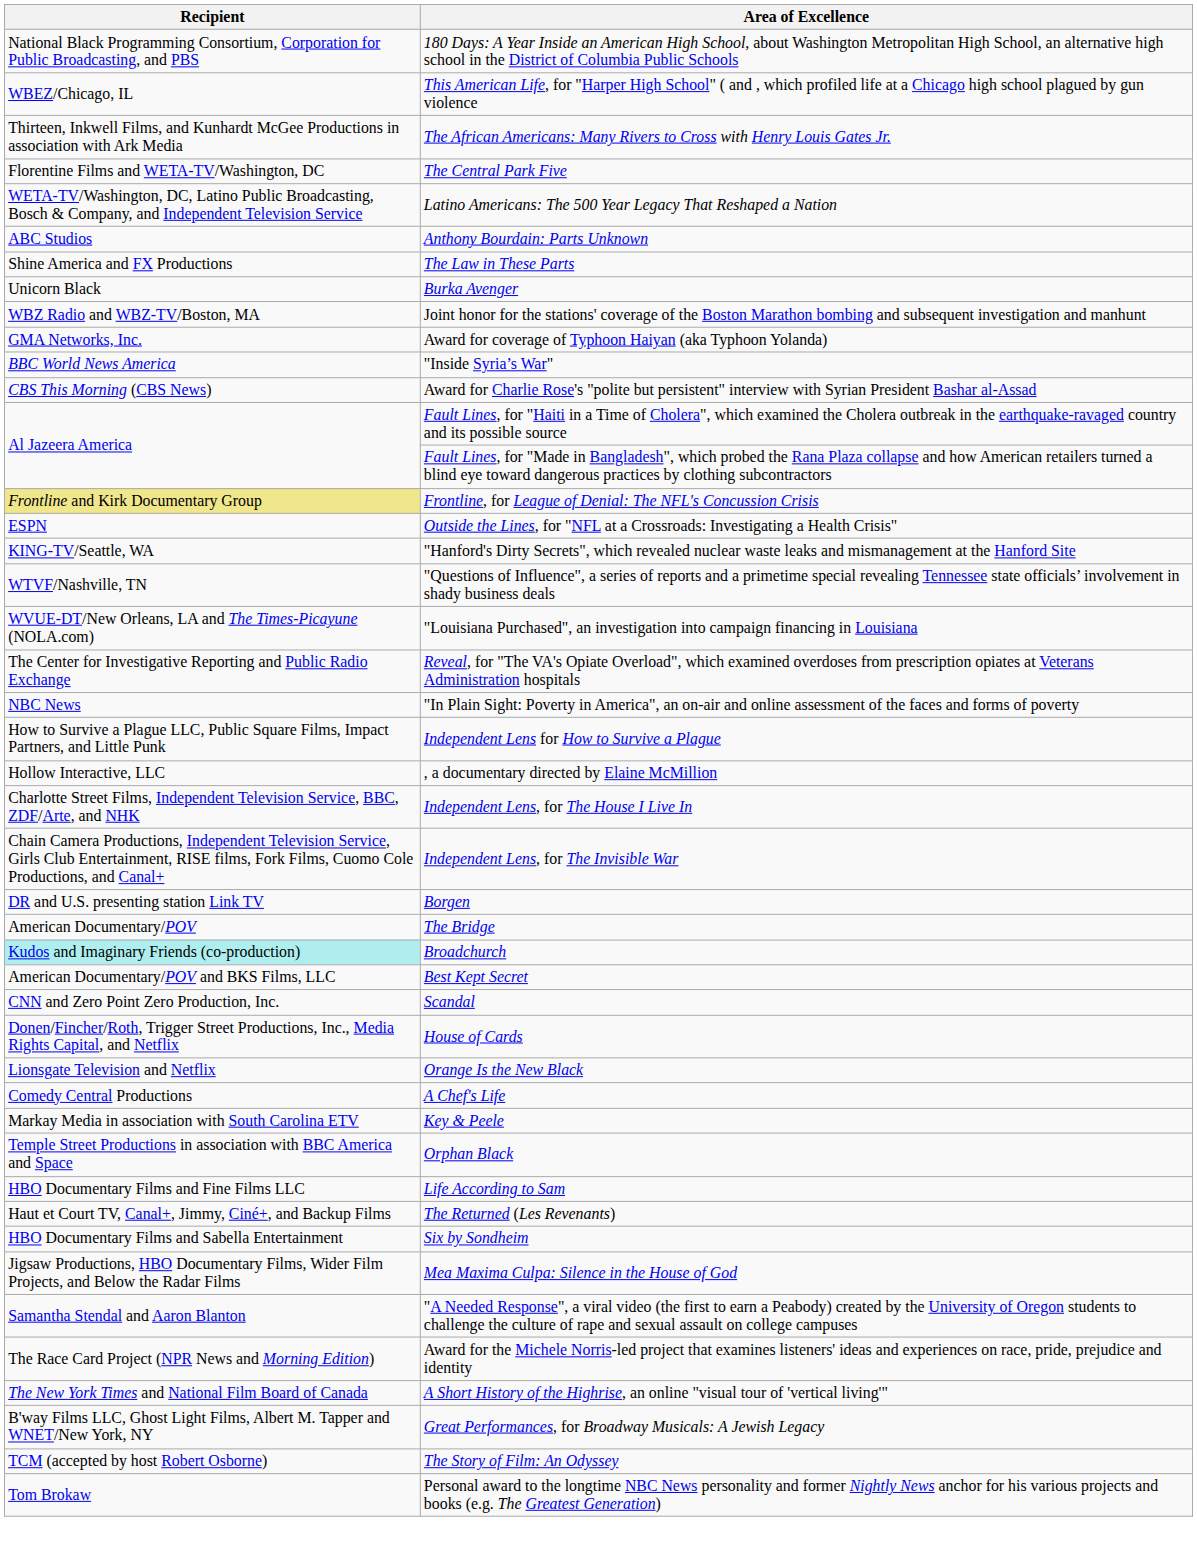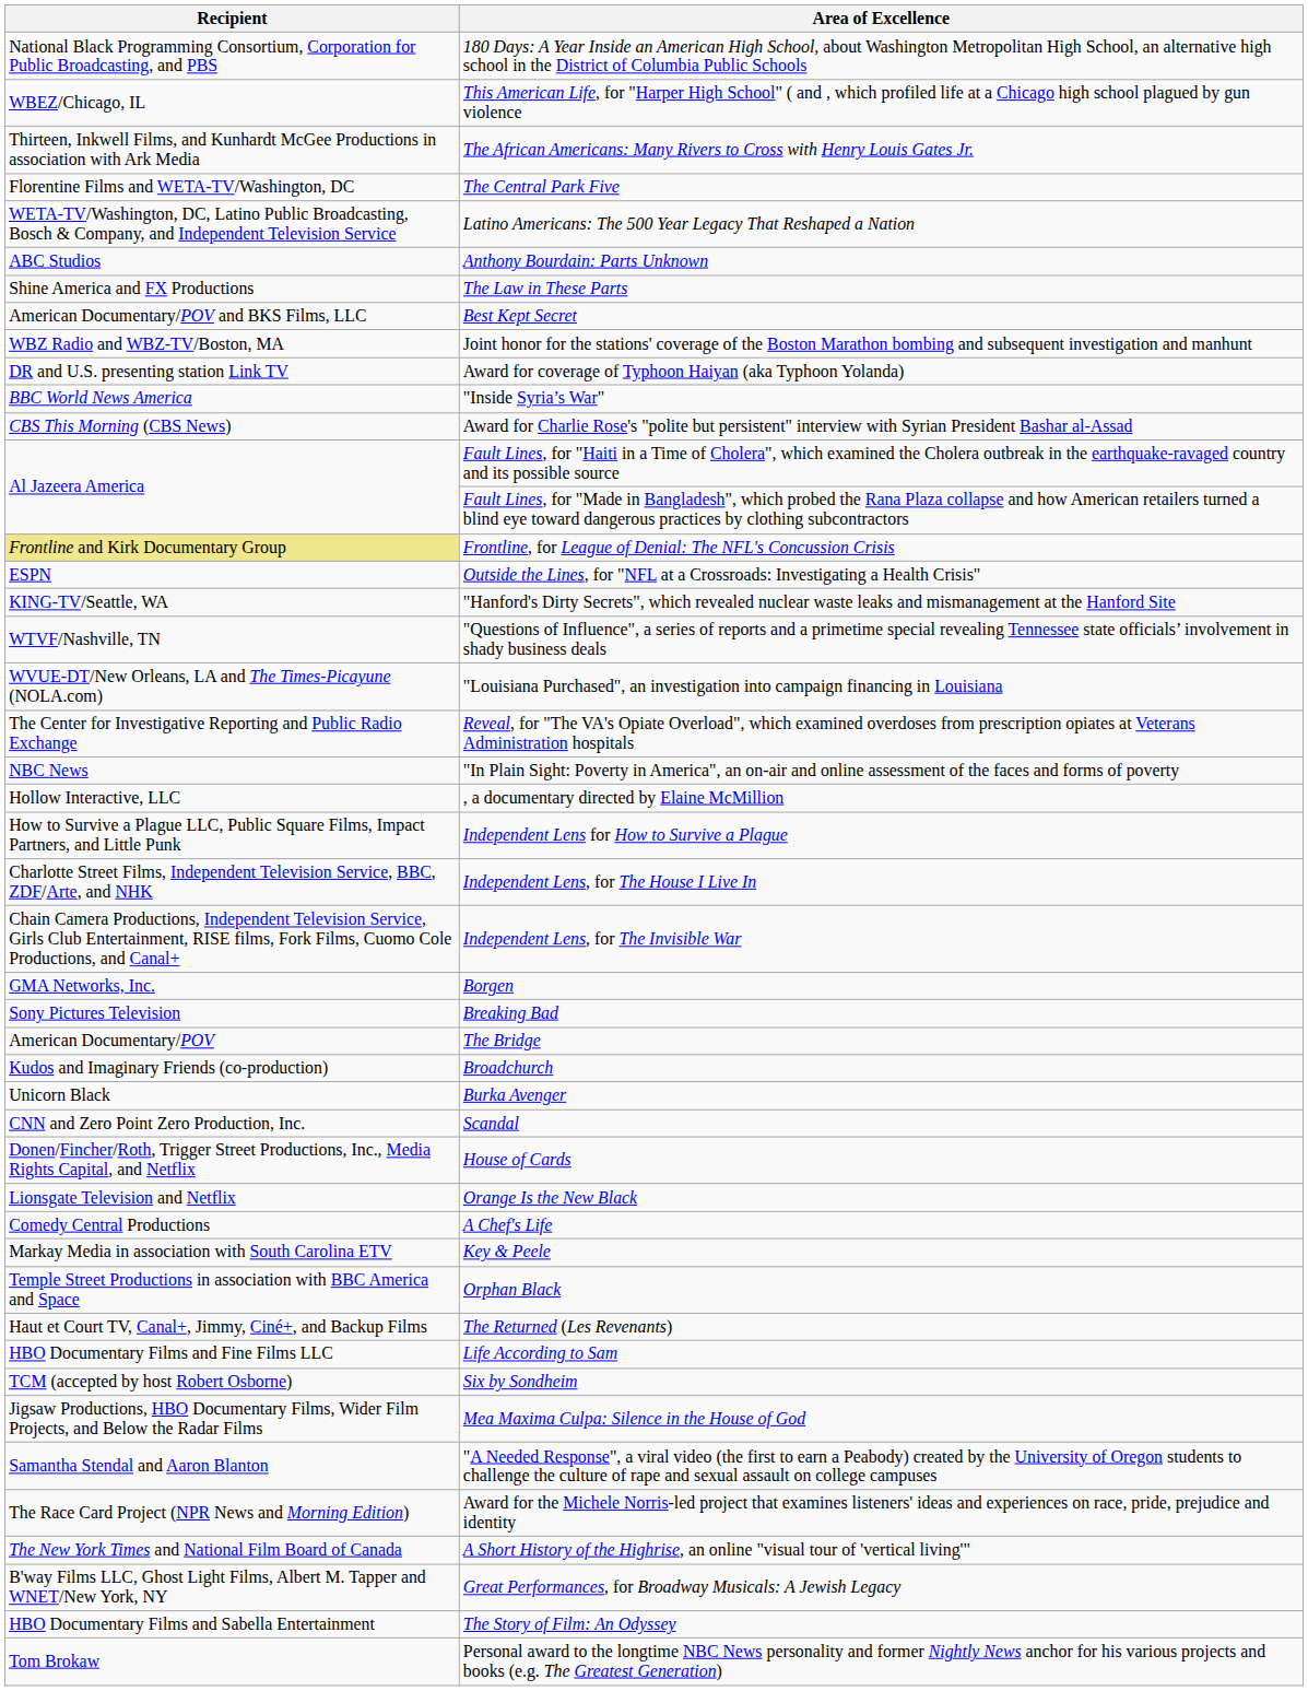 <table class="wikitable" style="width:95%">
 <tr style="background:#ccc;">
 <th style="width:35%;">Recipient</th>
 <th style="width:65%;">Area of Excellence</th>
 </tr>
 <tr>
 <td>National Black Programming Consortium, <a href='#'>Corporation for Public Broadcasting</a>, and <a href='#'>PBS</a></td>
 <td><em>180 Days: A Year Inside an American High School</em>, about Washington Metropolitan High School, an alternative high school in the <a href='#'>District of Columbia Public Schools</a></td>
 </tr>
 <tr>
 <td><a href='#'>WBEZ</a>/Chicago, IL</td>
 <td><em><a href='#'>This American Life</a></em>, for "<a href='#'>Harper High School</a>" ( and , which profiled life at a <a href='#'>Chicago</a> high school plagued by gun violence</td>
 </tr>
 <tr>
 <td>Thirteen, Inkwell Films, and Kunhardt McGee Productions in association with Ark Media</td>
 <td><em><a href='#'>The African Americans: Many Rivers to Cross</a> with <a href='#'>Henry Louis Gates Jr.</a></em></td>
 </tr>
 <tr>
 <td>Florentine Films and <a href='#'>WETA-TV</a>/Washington, DC</td>
 <td><em><a href='#'>The Central Park Five</a></em></td>
 </tr>
 <tr>
 <td><a href='#'>WETA-TV</a>/Washington, DC, Latino Public Broadcasting, Bosch & Company, and <a href='#'>Independent Television Service</a></td>
 <td><em>Latino Americans: The 500 Year Legacy That Reshaped a Nation</em></td>
 </tr>
 <tr>
 <td><a href='#'>ABC Studios</a></td>
 <td><em><a href='#'>Anthony Bourdain: Parts Unknown</a></em></td>
 </tr>
 <tr>
 <td>Shine America and <a href='#'>FX</a> Productions</td>
 <td><em><a href='#'>The Law in These Parts</a></em></td>
 </tr>
 <tr>
-<td>Unicorn Black</td>
-<td><em><a href='#'>Burka Avenger</a></em></td>
+<td>American Documentary/<em><a href='#'>POV</a></em> and BKS Films, LLC</td>
+<td><em><a href='#'>Best Kept Secret</a></em></td>
 </tr>
 <tr>
 <td><a href='#'>WBZ Radio</a> and <a href='#'>WBZ-TV</a>/Boston, MA</td>
 <td>Joint honor for the stations' coverage of the <a href='#'>Boston Marathon bombing</a> and subsequent investigation and manhunt</td>
 </tr>
 <tr>
-<td><a href='#'>GMA Networks, Inc.</a></td>
+<td><a href='#'>DR</a> and U.S. presenting station <a href='#'>Link TV</a></td>
 <td>Award for coverage of <a href='#'>Typhoon Haiyan</a> (aka Typhoon Yolanda)</td>
 </tr>
 <tr>
 <td><em><a href='#'>BBC World News America</a></em></td>
 <td>"Inside <a href='#'>Syria’s War</a>"</td>
 </tr>
 <tr>
 <td><em><a href='#'>CBS This Morning</a></em> (<a href='#'>CBS News</a>)</td>
 <td>Award for <a href='#'>Charlie Rose</a>'s "polite but persistent" interview with Syrian President <a href='#'>Bashar al-Assad</a></td>
 </tr>
 <tr>
 <td rowspan="2"><a href='#'>Al Jazeera America</a></td>
 <td><em><a href='#'>Fault Lines</a></em>, for "<a href='#'>Haiti</a> in a Time of <a href='#'>Cholera</a>", which examined the Cholera outbreak in the <a href='#'>earthquake-ravaged</a> country and its possible source</td>
 </tr>
 <tr>
 <td><em><a href='#'>Fault Lines</a></em>, for "Made in <a href='#'>Bangladesh</a>", which probed the <a href='#'>Rana Plaza collapse</a> and how American retailers turned a blind eye toward dangerous practices by clothing subcontractors</td>
 </tr>
 <tr>
 <td style="background: khaki;"><em>Frontline</em> and Kirk Documentary Group</td>
 <td><em><a href='#'>Frontline</a></em>, for <em><a href='#'>League of Denial: The NFL's Concussion Crisis</a></em></td>
 </tr>
 <tr>
 <td><a href='#'>ESPN</a></td>
 <td><em><a href='#'>Outside the Lines</a></em>, for "<a href='#'>NFL</a> at a Crossroads: Investigating a Health Crisis"</td>
 </tr>
 <tr>
 <td><a href='#'>KING-TV</a>/Seattle, WA</td>
 <td>"Hanford's Dirty Secrets", which revealed nuclear waste leaks and mismanagement at the <a href='#'>Hanford Site</a></td>
 </tr>
 <tr>
 <td><a href='#'>WTVF</a>/Nashville, TN</td>
 <td>"Questions of Influence", a series of reports and a primetime special revealing <a href='#'>Tennessee</a> state officials’ involvement in shady business deals</td>
 </tr>
 <tr>
 <td><a href='#'>WVUE-DT</a>/New Orleans, LA and <em><a href='#'>The Times-Picayune</a></em> (NOLA.com)</td>
 <td>"Louisiana Purchased", an investigation into campaign financing in <a href='#'>Louisiana</a></td>
 </tr>
 <tr>
 <td>The Center for Investigative Reporting and <a href='#'>Public Radio Exchange</a></td>
 <td><em><a href='#'>Reveal</a></em>, for "The VA's Opiate Overload", which examined overdoses from prescription opiates at <a href='#'>Veterans Administration</a> hospitals</td>
 </tr>
 <tr>
 <td><a href='#'>NBC News</a></td>
 <td>"In Plain Sight: Poverty in America", an on-air and online assessment of the faces and forms of poverty</td>
 </tr>
 <tr>
+<td>Hollow Interactive, LLC</td>
+<td><em></em>, a documentary directed by <a href='#'>Elaine McMillion</a></td>
+</tr>
+<tr>
 <td>How to Survive a Plague LLC, Public Square Films, Impact Partners, and Little Punk</td>
 <td><em><a href='#'>Independent Lens</a></em> for <em><a href='#'>How to Survive a Plague</a></em></td>
-</tr>
-<tr>
-<td>Hollow Interactive, LLC</td>
-<td><em></em>, a documentary directed by <a href='#'>Elaine McMillion</a></td>
 </tr>
 <tr>
 <td>Charlotte Street Films, <a href='#'>Independent Television Service</a>, <a href='#'>BBC</a>, <a href='#'>ZDF</a>/<a href='#'>Arte</a>, and <a href='#'>NHK</a></td>
 <td><em><a href='#'>Independent Lens</a></em>, for <em><a href='#'>The House I Live In</a></em></td>
 </tr>
 <tr>
 <td>Chain Camera Productions, <a href='#'>Independent Television Service</a>, Girls Club Entertainment, RISE films, Fork Films, Cuomo Cole Productions, and <a href='#'>Canal+</a></td>
 <td><em><a href='#'>Independent Lens</a></em>, for <em><a href='#'>The Invisible War</a></em></td>
 </tr>
 <tr>
-<td><a href='#'>DR</a> and U.S. presenting station <a href='#'>Link TV</a></td>
+<td><a href='#'>GMA Networks, Inc.</a></td>
 <td><em><a href='#'>Borgen</a></em></td>
+</tr>
+<tr>
+<td><a href='#'>Sony Pictures Television</a></td>
+<td><em><a href='#'>Breaking Bad</a></em></td>
 </tr>
 <tr>
 <td>American Documentary/<em><a href='#'>POV</a></em></td>
 <td><em><a href='#'>The Bridge</a></em></td>
 </tr>
 <tr>
-<td style="background: paleturquoise;"><a href='#'>Kudos</a> and Imaginary Friends (co-production)</td>
+<td><a href='#'>Kudos</a> and Imaginary Friends (co-production)</td>
 <td><em><a href='#'>Broadchurch</a></em></td>
 </tr>
 <tr>
-<td>American Documentary/<em><a href='#'>POV</a></em> and BKS Films, LLC</td>
-<td><em><a href='#'>Best Kept Secret</a></em></td>
+<td>Unicorn Black</td>
+<td><em><a href='#'>Burka Avenger</a></em></td>
 </tr>
 <tr>
 <td><a href='#'>CNN</a> and Zero Point Zero Production, Inc.</td>
 <td><em><a href='#'>Scandal</a></em></td>
 </tr>
 <tr>
 <td><a href='#'>Donen</a>/<a href='#'>Fincher</a>/<a href='#'>Roth</a>, Trigger Street Productions, Inc., <a href='#'>Media Rights Capital</a>, and <a href='#'>Netflix</a></td>
 <td><em><a href='#'>House of Cards</a></em></td>
 </tr>
 <tr>
 <td><a href='#'>Lionsgate Television</a> and <a href='#'>Netflix</a></td>
 <td><em><a href='#'>Orange Is the New Black</a></em></td>
 </tr>
 <tr>
 <td><a href='#'>Comedy Central</a> Productions</td>
 <td><em><a href='#'>A Chef's Life</a></em></td>
 </tr>
 <tr>
 <td>Markay Media in association with <a href='#'>South Carolina ETV</a></td>
 <td><em><a href='#'>Key & Peele</a></em></td>
 </tr>
 <tr>
 <td><a href='#'>Temple Street Productions</a> in association with <a href='#'>BBC America</a> and <a href='#'>Space</a></td>
 <td><em><a href='#'>Orphan Black</a></em></td>
 </tr>
 <tr>
+<td>Haut et Court TV, <a href='#'>Canal+</a>, Jimmy, <a href='#'>Ciné+</a>, and Backup Films</td>
+<td><em><a href='#'>The Returned</a></em> (<em>Les Revenants</em>)</td>
+</tr>
+<tr>
 <td><a href='#'>HBO</a> Documentary Films and Fine Films LLC</td>
 <td><em><a href='#'>Life According to Sam</a></em></td>
 </tr>
 <tr>
-<td>Haut et Court TV, <a href='#'>Canal+</a>, Jimmy, <a href='#'>Ciné+</a>, and Backup Films</td>
-<td><em><a href='#'>The Returned</a></em> (<em>Les Revenants</em>)</td>
-</tr>
-<tr>
-<td><a href='#'>HBO</a> Documentary Films and Sabella Entertainment</td>
+<td><a href='#'>TCM</a> (accepted by host <a href='#'>Robert Osborne</a>)</td>
 <td><em><a href='#'>Six by Sondheim</a></em></td>
 </tr>
 <tr>
 <td>Jigsaw Productions, <a href='#'>HBO</a> Documentary Films, Wider Film Projects, and Below the Radar Films</td>
 <td><em><a href='#'>Mea Maxima Culpa: Silence in the House of God</a></em></td>
 </tr>
 <tr>
 <td><a href='#'>Samantha Stendal</a> and <a href='#'>Aaron Blanton</a></td>
 <td>"<a href='#'>A Needed Response</a>", a viral video (the first to earn a Peabody) created by the <a href='#'>University of Oregon</a> students to challenge the culture of rape and sexual assault on college campuses</td>
 </tr>
 <tr>
 <td>The Race Card Project (<a href='#'>NPR</a> News and <em><a href='#'>Morning Edition</a></em>)</td>
 <td>Award for the <a href='#'>Michele Norris</a>-led project that examines listeners' ideas and experiences on race, pride, prejudice and identity</td>
 </tr>
 <tr>
 <td><em><a href='#'>The New York Times</a></em> and <a href='#'>National Film Board of Canada</a></td>
 <td><em><a href='#'>A Short History of the Highrise</a></em>, an online "visual tour of 'vertical living'"</td>
 </tr>
 <tr>
 <td>B'way Films LLC, Ghost Light Films, Albert M. Tapper and <a href='#'>WNET</a>/New York, NY</td>
 <td><em><a href='#'>Great Performances</a></em>, for <em>Broadway Musicals: A Jewish Legacy</em></td>
 </tr>
 <tr>
-<td><a href='#'>TCM</a> (accepted by host <a href='#'>Robert Osborne</a>)</td>
+<td><a href='#'>HBO</a> Documentary Films and Sabella Entertainment</td>
 <td><em><a href='#'>The Story of Film: An Odyssey</a></em></td>
 </tr>
 <tr>
 <td><a href='#'>Tom Brokaw</a></td>
 <td>Personal award to the longtime <a href='#'>NBC News</a> personality and former <em><a href='#'>Nightly News</a></em> anchor for his various projects and books (e.g. <em>The <a href='#'>Greatest Generation</a></em>)</td>
 </tr>
 </table>
